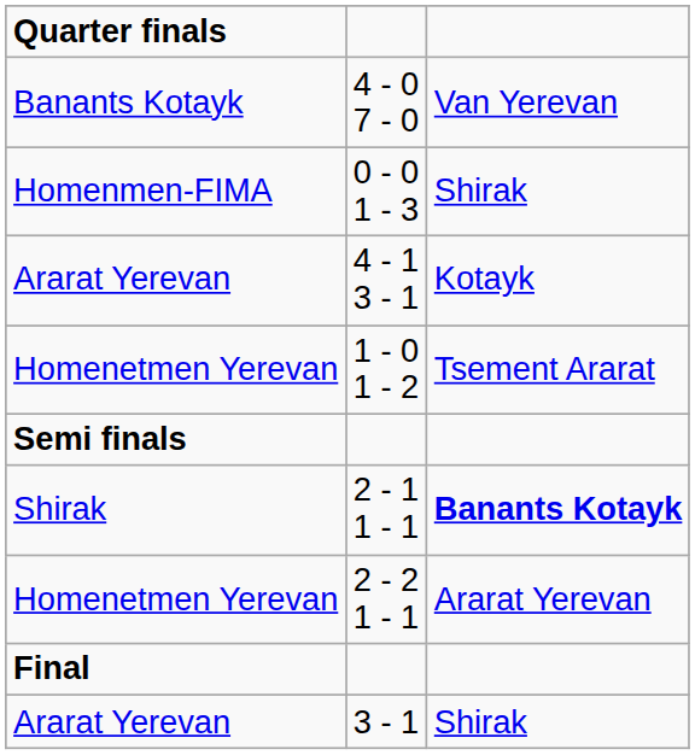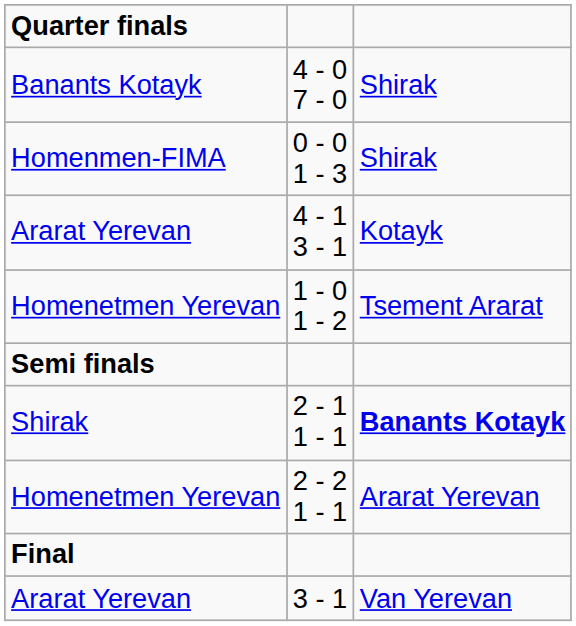 <table class="wikitable">
 <tr>
 <td><strong>Quarter finals</strong></td>
 <td></td>
 <td></td>
 </tr>
 <tr>
 <td><a href='#'>Banants Kotayk</a></td>
 <td>4 - 0<br>7 - 0</td>
-<td><a href='#'>Van Yerevan</a></td>
+<td><a href='#'>Shirak</a></td>
 </tr>
 <tr>
 <td><a href='#'>Homenmen-FIMA</a></td>
 <td>0 - 0<br>1 - 3</td>
 <td><a href='#'>Shirak</a></td>
 </tr>
 <tr>
 <td><a href='#'>Ararat Yerevan</a></td>
 <td>4 - 1<br>3 - 1</td>
 <td><a href='#'>Kotayk</a></td>
 </tr>
 <tr>
 <td><a href='#'>Homenetmen Yerevan</a></td>
 <td>1 - 0<br>1 - 2</td>
 <td><a href='#'>Tsement Ararat</a></td>
 </tr>
 <tr>
 <td><strong>Semi finals</strong></td>
 <td></td>
 <td></td>
 </tr>
 <tr>
 <td><a href='#'>Shirak</a></td>
 <td>2 - 1<br>1 - 1</td>
 <td><strong><a href='#'>Banants Kotayk</a></strong></td>
 </tr>
 <tr>
 <td><a href='#'>Homenetmen Yerevan</a></td>
 <td>2 - 2<br>1 - 1</td>
 <td><a href='#'>Ararat Yerevan</a></td>
 </tr>
 <tr>
 <td><strong>Final</strong></td>
 <td></td>
 <td></td>
 </tr>
 <tr>
 <td><a href='#'>Ararat Yerevan</a></td>
 <td>3 - 1</td>
-<td><a href='#'>Shirak</a></td>
+<td><a href='#'>Van Yerevan</a></td>
 </tr>
 </table>
